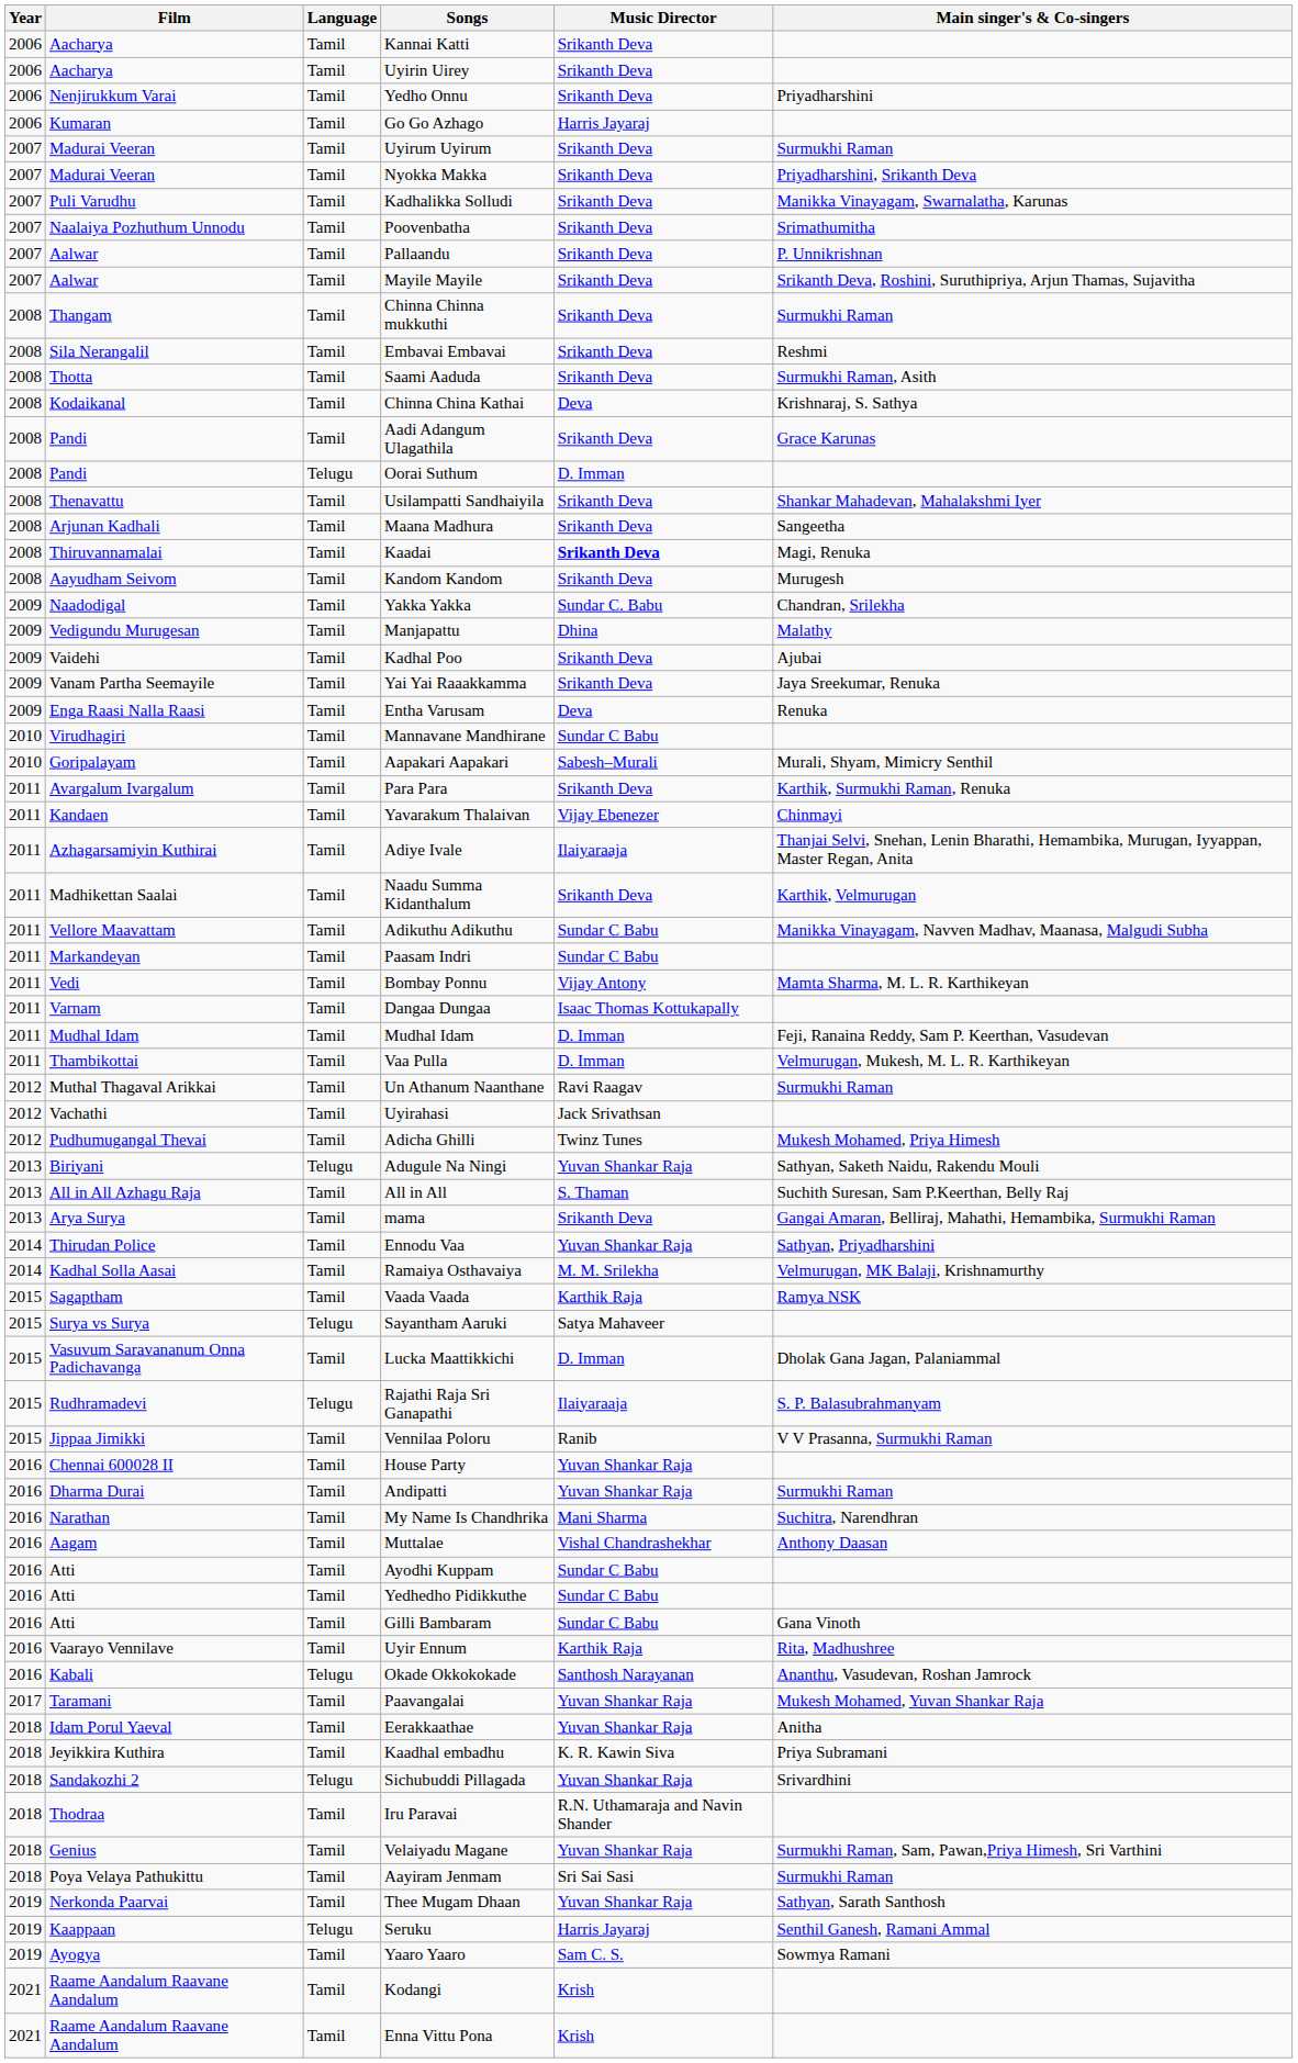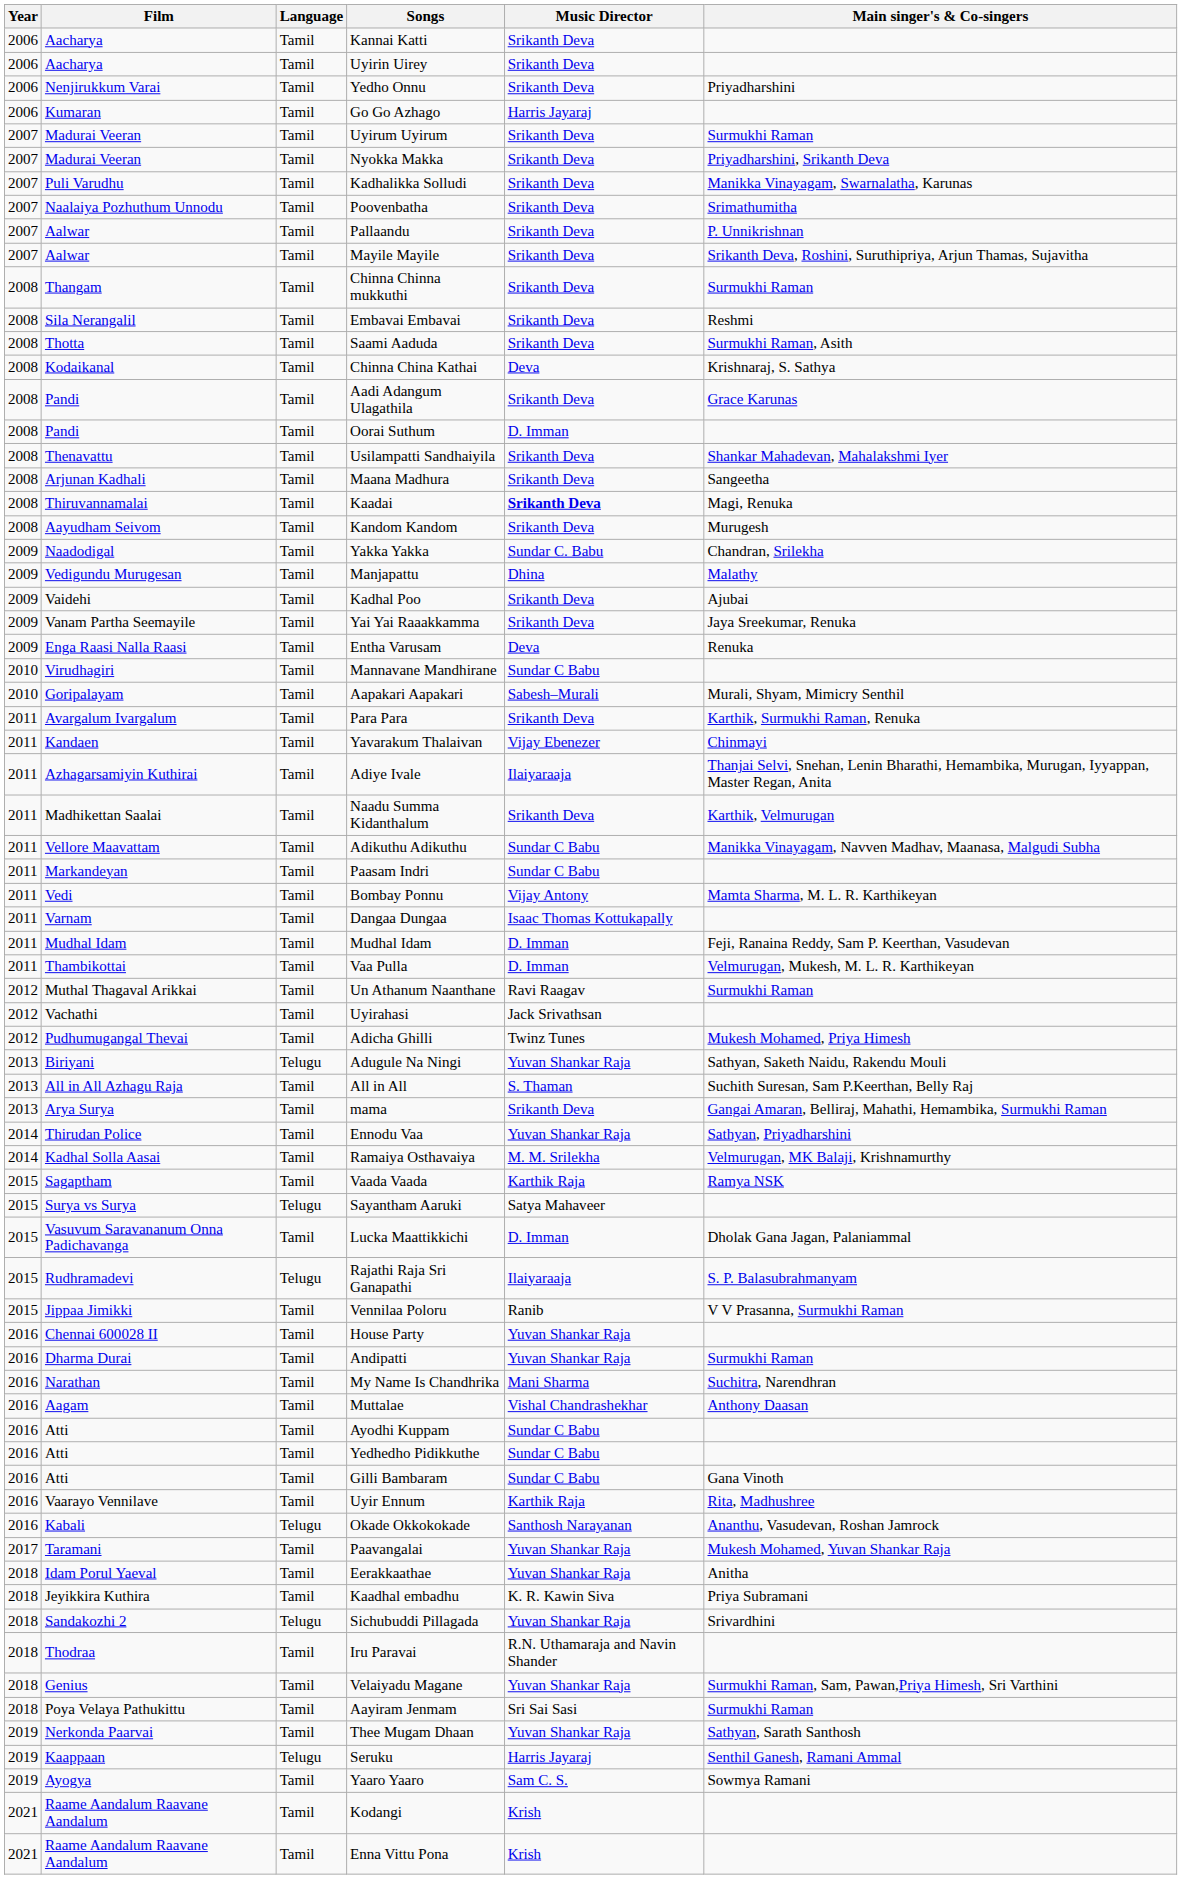 <table class="wikitable">
 <tr>
 <th>Year</th>
 <th>Film</th>
 <th>Language</th>
 <th>Songs</th>
 <th>Music Director</th>
 <th>Main singer's & Co-singers</th>
 </tr>
 <tr>
 <td>2006</td>
 <td><a href='#'>Aacharya</a></td>
 <td>Tamil</td>
 <td>Kannai Katti</td>
 <td><a href='#'>Srikanth Deva</a></td>
 <td></td>
 </tr>
 <tr>
 <td>2006</td>
 <td><a href='#'>Aacharya</a></td>
 <td>Tamil</td>
 <td>Uyirin Uirey</td>
 <td><a href='#'>Srikanth Deva</a></td>
 <td></td>
 </tr>
 <tr>
 <td>2006</td>
 <td><a href='#'>Nenjirukkum Varai</a></td>
 <td>Tamil</td>
 <td>Yedho Onnu</td>
 <td><a href='#'>Srikanth Deva</a></td>
 <td>Priyadharshini</td>
 </tr>
 <tr>
 <td>2006</td>
 <td><a href='#'>Kumaran</a></td>
 <td>Tamil</td>
 <td>Go Go Azhago</td>
 <td><a href='#'>Harris Jayaraj</a></td>
 <td></td>
 </tr>
 <tr>
 <td>2007</td>
 <td><a href='#'>Madurai Veeran</a></td>
 <td>Tamil</td>
 <td>Uyirum Uyirum</td>
 <td><a href='#'>Srikanth Deva</a></td>
 <td><a href='#'>Surmukhi Raman</a></td>
 </tr>
 <tr>
 <td>2007</td>
 <td><a href='#'>Madurai Veeran</a></td>
 <td>Tamil</td>
 <td>Nyokka Makka</td>
 <td><a href='#'>Srikanth Deva</a></td>
 <td><a href='#'>Priyadharshini</a>, <a href='#'>Srikanth Deva</a></td>
 </tr>
 <tr>
 <td>2007</td>
 <td><a href='#'>Puli Varudhu</a></td>
 <td>Tamil</td>
 <td>Kadhalikka Solludi</td>
 <td><a href='#'>Srikanth Deva</a></td>
 <td><a href='#'>Manikka Vinayagam</a>, <a href='#'>Swarnalatha</a>, Karunas</td>
 </tr>
 <tr>
 <td>2007</td>
 <td><a href='#'>Naalaiya Pozhuthum Unnodu</a></td>
 <td>Tamil</td>
 <td>Poovenbatha</td>
 <td><a href='#'>Srikanth Deva</a></td>
 <td><a href='#'>Srimathumitha</a></td>
 </tr>
 <tr>
 <td>2007</td>
 <td><a href='#'>Aalwar</a></td>
 <td>Tamil</td>
 <td>Pallaandu</td>
 <td><a href='#'>Srikanth Deva</a></td>
 <td><a href='#'>P. Unnikrishnan</a></td>
 </tr>
 <tr>
 <td>2007</td>
 <td><a href='#'>Aalwar</a></td>
 <td>Tamil</td>
 <td>Mayile Mayile</td>
 <td><a href='#'>Srikanth Deva</a></td>
 <td><a href='#'>Srikanth Deva</a>, <a href='#'>Roshini</a>, Suruthipriya, Arjun Thamas, Sujavitha</td>
 </tr>
 <tr>
 <td>2008</td>
 <td><a href='#'>Thangam</a></td>
 <td>Tamil</td>
 <td>Chinna Chinna mukkuthi</td>
 <td><a href='#'>Srikanth Deva</a></td>
 <td><a href='#'>Surmukhi Raman</a></td>
 </tr>
 <tr>
 <td>2008</td>
 <td><a href='#'>Sila Nerangalil</a></td>
 <td>Tamil</td>
 <td>Embavai Embavai</td>
 <td><a href='#'>Srikanth Deva</a></td>
 <td>Reshmi</td>
 </tr>
 <tr>
 <td>2008</td>
 <td><a href='#'>Thotta</a></td>
 <td>Tamil</td>
 <td>Saami Aaduda</td>
 <td><a href='#'>Srikanth Deva</a></td>
 <td><a href='#'>Surmukhi Raman</a>, Asith</td>
 </tr>
 <tr>
 <td>2008</td>
 <td><a href='#'>Kodaikanal</a></td>
 <td>Tamil</td>
 <td>Chinna China Kathai</td>
 <td><a href='#'>Deva</a></td>
 <td>Krishnaraj, S. Sathya</td>
 </tr>
 <tr>
 <td>2008</td>
 <td><a href='#'>Pandi</a></td>
 <td>Tamil</td>
 <td>Aadi Adangum Ulagathila</td>
 <td><a href='#'>Srikanth Deva</a></td>
 <td><a href='#'>Grace Karunas</a></td>
 </tr>
 <tr>
 <td>2008</td>
 <td><a href='#'>Pandi</a></td>
-<td>Telugu</td>
+<td>Tamil</td>
 <td>Oorai Suthum</td>
 <td><a href='#'>D. Imman</a></td>
 <td></td>
 </tr>
 <tr>
 <td>2008</td>
 <td><a href='#'>Thenavattu</a></td>
 <td>Tamil</td>
 <td>Usilampatti Sandhaiyila</td>
 <td><a href='#'>Srikanth Deva</a></td>
 <td><a href='#'>Shankar Mahadevan</a>, <a href='#'>Mahalakshmi Iyer</a></td>
 </tr>
 <tr>
 <td>2008</td>
 <td><a href='#'>Arjunan Kadhali</a></td>
 <td>Tamil</td>
 <td>Maana Madhura</td>
 <td><a href='#'>Srikanth Deva</a></td>
 <td>Sangeetha</td>
 </tr>
 <tr>
 <td>2008</td>
 <td><a href='#'>Thiruvannamalai</a></td>
 <td>Tamil</td>
 <td>Kaadai</td>
 <td><strong><a href='#'>Srikanth Deva</a></strong></td>
 <td>Magi, Renuka</td>
 </tr>
 <tr>
 <td>2008</td>
 <td><a href='#'>Aayudham Seivom</a></td>
 <td>Tamil</td>
 <td>Kandom Kandom</td>
 <td><a href='#'>Srikanth Deva</a></td>
 <td>Murugesh</td>
 </tr>
 <tr>
 <td>2009</td>
 <td><a href='#'>Naadodigal</a></td>
 <td>Tamil</td>
 <td>Yakka Yakka</td>
 <td><a href='#'>Sundar C. Babu </a></td>
 <td>Chandran, <a href='#'>Srilekha</a></td>
 </tr>
 <tr>
 <td>2009</td>
 <td><a href='#'>Vedigundu Murugesan</a></td>
 <td>Tamil</td>
 <td>Manjapattu</td>
 <td><a href='#'>Dhina</a></td>
 <td><a href='#'>Malathy</a></td>
 </tr>
 <tr>
 <td>2009</td>
 <td>Vaidehi</td>
 <td>Tamil</td>
 <td>Kadhal Poo</td>
 <td><a href='#'>Srikanth Deva</a></td>
 <td>Ajubai</td>
 </tr>
 <tr>
 <td>2009</td>
 <td>Vanam Partha Seemayile</td>
 <td>Tamil</td>
 <td>Yai Yai Raaakkamma</td>
 <td><a href='#'>Srikanth Deva</a></td>
 <td>Jaya Sreekumar,  Renuka</td>
 </tr>
 <tr>
 <td>2009</td>
 <td><a href='#'>Enga Raasi Nalla Raasi</a></td>
 <td>Tamil</td>
 <td>Entha Varusam</td>
 <td><a href='#'>Deva</a></td>
 <td>Renuka</td>
 </tr>
 <tr>
 <td>2010</td>
 <td><a href='#'>Virudhagiri</a></td>
 <td>Tamil</td>
 <td>Mannavane Mandhirane</td>
 <td><a href='#'>Sundar C Babu</a></td>
 <td></td>
 </tr>
 <tr>
 <td>2010</td>
 <td><a href='#'>Goripalayam</a></td>
 <td>Tamil</td>
 <td>Aapakari Aapakari</td>
 <td><a href='#'>Sabesh–Murali</a></td>
 <td>Murali, Shyam, Mimicry Senthil</td>
 </tr>
 <tr>
 <td>2011</td>
 <td><a href='#'>Avargalum Ivargalum</a></td>
 <td>Tamil</td>
 <td>Para Para</td>
 <td><a href='#'>Srikanth Deva</a></td>
 <td><a href='#'>Karthik</a>, <a href='#'>Surmukhi Raman</a>, Renuka</td>
 </tr>
 <tr>
 <td>2011</td>
 <td><a href='#'>Kandaen</a></td>
 <td>Tamil</td>
 <td>Yavarakum Thalaivan</td>
 <td><a href='#'>Vijay Ebenezer</a></td>
 <td><a href='#'>Chinmayi</a></td>
 </tr>
 <tr>
 <td>2011</td>
 <td><a href='#'>Azhagarsamiyin Kuthirai</a></td>
 <td>Tamil</td>
 <td>Adiye Ivale</td>
 <td><a href='#'>Ilaiyaraaja</a></td>
 <td><a href='#'>Thanjai Selvi</a>, Snehan, Lenin Bharathi, Hemambika, Murugan, Iyyappan, Master Regan,  Anita</td>
 </tr>
 <tr>
 <td>2011</td>
 <td>Madhikettan Saalai</td>
 <td>Tamil</td>
 <td>Naadu Summa Kidanthalum</td>
 <td><a href='#'>Srikanth Deva</a></td>
 <td><a href='#'>Karthik</a>, <a href='#'>Velmurugan</a></td>
 </tr>
 <tr>
 <td>2011</td>
 <td><a href='#'>Vellore Maavattam</a></td>
 <td>Tamil</td>
 <td>Adikuthu Adikuthu</td>
 <td><a href='#'>Sundar C Babu</a></td>
 <td><a href='#'>Manikka Vinayagam</a>, Navven Madhav, Maanasa, <a href='#'>Malgudi Subha</a></td>
 </tr>
 <tr>
 <td>2011</td>
 <td><a href='#'>Markandeyan</a></td>
 <td>Tamil</td>
 <td>Paasam Indri</td>
 <td><a href='#'>Sundar C Babu</a></td>
 <td></td>
 </tr>
 <tr>
 <td>2011</td>
 <td><a href='#'>Vedi</a></td>
 <td>Tamil</td>
 <td>Bombay Ponnu</td>
 <td><a href='#'>Vijay Antony</a></td>
 <td><a href='#'>Mamta Sharma</a>, M. L. R. Karthikeyan</td>
 </tr>
 <tr>
 <td>2011</td>
 <td><a href='#'>Varnam</a></td>
 <td>Tamil</td>
 <td>Dangaa Dungaa</td>
 <td><a href='#'>Isaac Thomas Kottukapally</a></td>
 <td></td>
 </tr>
 <tr>
 <td>2011</td>
 <td><a href='#'>Mudhal Idam</a></td>
 <td>Tamil</td>
 <td>Mudhal Idam</td>
 <td><a href='#'>D. Imman</a></td>
 <td>Feji, Ranaina Reddy, Sam P. Keerthan, Vasudevan</td>
 </tr>
 <tr>
 <td>2011</td>
 <td><a href='#'>Thambikottai</a></td>
 <td>Tamil</td>
 <td>Vaa Pulla</td>
 <td><a href='#'>D. Imman</a></td>
 <td><a href='#'>Velmurugan</a>, Mukesh, M. L. R. Karthikeyan</td>
 </tr>
 <tr>
 <td>2012</td>
 <td>Muthal Thagaval Arikkai</td>
 <td>Tamil</td>
 <td>Un Athanum Naanthane</td>
 <td>Ravi Raagav</td>
 <td><a href='#'>Surmukhi Raman</a></td>
 </tr>
 <tr>
 <td>2012</td>
 <td>Vachathi</td>
 <td>Tamil</td>
 <td>Uyirahasi</td>
 <td>Jack Srivathsan</td>
 <td></td>
 </tr>
 <tr>
 <td>2012</td>
 <td><a href='#'>Pudhumugangal Thevai</a></td>
 <td>Tamil</td>
 <td>Adicha Ghilli</td>
 <td>Twinz Tunes</td>
 <td><a href='#'>Mukesh Mohamed</a>, <a href='#'>Priya Himesh</a></td>
 </tr>
 <tr>
 <td>2013</td>
 <td><a href='#'>Biriyani</a></td>
 <td>Telugu</td>
 <td>Adugule Na Ningi</td>
 <td><a href='#'>Yuvan Shankar Raja</a></td>
 <td>Sathyan, Saketh Naidu, Rakendu Mouli</td>
 </tr>
 <tr>
 <td>2013</td>
 <td><a href='#'>All in All Azhagu Raja</a></td>
 <td>Tamil</td>
 <td>All in All</td>
 <td><a href='#'>S. Thaman</a></td>
 <td>Suchith Suresan, Sam P.Keerthan, Belly Raj</td>
 </tr>
 <tr>
 <td>2013</td>
 <td><a href='#'>Arya Surya</a></td>
 <td>Tamil</td>
 <td>mama</td>
 <td><a href='#'>Srikanth Deva</a></td>
 <td><a href='#'>Gangai Amaran</a>, Belliraj, Mahathi, Hemambika, <a href='#'>Surmukhi Raman</a></td>
 </tr>
 <tr>
 <td>2014</td>
 <td><a href='#'>Thirudan Police</a></td>
 <td>Tamil</td>
 <td>Ennodu Vaa</td>
 <td><a href='#'>Yuvan Shankar Raja</a></td>
 <td><a href='#'>Sathyan</a>, <a href='#'>Priyadharshini</a></td>
 </tr>
 <tr>
 <td>2014</td>
 <td><a href='#'>Kadhal Solla Aasai</a></td>
 <td>Tamil</td>
 <td>Ramaiya Osthavaiya</td>
 <td><a href='#'>M. M. Srilekha</a></td>
 <td><a href='#'>Velmurugan</a>, <a href='#'>MK Balaji</a>, Krishnamurthy</td>
 </tr>
 <tr>
 <td>2015</td>
 <td><a href='#'>Sagaptham</a></td>
 <td>Tamil</td>
 <td>Vaada Vaada</td>
 <td><a href='#'>Karthik Raja</a></td>
 <td><a href='#'>Ramya NSK</a></td>
 </tr>
 <tr>
 <td>2015</td>
 <td><a href='#'>Surya vs Surya</a></td>
 <td>Telugu</td>
 <td>Sayantham Aaruki</td>
 <td>Satya Mahaveer</td>
 <td></td>
 </tr>
 <tr>
 <td>2015</td>
 <td><a href='#'>Vasuvum Saravananum Onna Padichavanga</a></td>
 <td>Tamil</td>
 <td>Lucka Maattikkichi</td>
 <td><a href='#'>D. Imman</a></td>
 <td>Dholak Gana Jagan, Palaniammal</td>
 </tr>
 <tr>
 <td>2015</td>
 <td><a href='#'>Rudhramadevi</a></td>
 <td>Telugu</td>
 <td>Rajathi Raja Sri Ganapathi</td>
 <td><a href='#'>Ilaiyaraaja</a></td>
 <td><a href='#'>S. P. Balasubrahmanyam</a></td>
 </tr>
 <tr>
 <td>2015</td>
 <td><a href='#'>Jippaa Jimikki</a></td>
 <td>Tamil</td>
 <td>Vennilaa Poloru</td>
 <td>Ranib</td>
 <td>V V Prasanna, <a href='#'>Surmukhi Raman</a></td>
 </tr>
 <tr>
 <td>2016</td>
 <td><a href='#'>Chennai 600028 II</a></td>
 <td>Tamil</td>
 <td>House Party</td>
 <td><a href='#'>Yuvan Shankar Raja</a></td>
 <td></td>
 </tr>
 <tr>
 <td>2016</td>
 <td><a href='#'>Dharma Durai</a></td>
 <td>Tamil</td>
 <td>Andipatti</td>
 <td><a href='#'>Yuvan Shankar Raja</a></td>
 <td><a href='#'>Surmukhi Raman</a></td>
 </tr>
 <tr>
 <td>2016</td>
 <td><a href='#'>Narathan</a></td>
 <td>Tamil</td>
 <td>My Name Is Chandhrika</td>
 <td><a href='#'>Mani Sharma</a></td>
 <td><a href='#'>Suchitra</a>, Narendhran</td>
 </tr>
 <tr>
 <td>2016</td>
 <td><a href='#'>Aagam</a></td>
 <td>Tamil</td>
 <td>Muttalae</td>
 <td><a href='#'>Vishal Chandrashekhar</a></td>
 <td><a href='#'>Anthony Daasan</a></td>
 </tr>
 <tr>
 <td>2016</td>
 <td>Atti</td>
 <td>Tamil</td>
 <td>Ayodhi Kuppam</td>
 <td><a href='#'>Sundar C Babu</a></td>
 <td></td>
 </tr>
 <tr>
 <td>2016</td>
 <td>Atti</td>
 <td>Tamil</td>
 <td>Yedhedho Pidikkuthe</td>
 <td><a href='#'>Sundar C Babu</a></td>
 <td></td>
 </tr>
 <tr>
 <td>2016</td>
 <td>Atti</td>
 <td>Tamil</td>
 <td>Gilli Bambaram</td>
 <td><a href='#'>Sundar C Babu</a></td>
 <td>Gana Vinoth</td>
 </tr>
 <tr>
 <td>2016</td>
 <td>Vaarayo Vennilave</td>
 <td>Tamil</td>
 <td>Uyir Ennum</td>
 <td><a href='#'>Karthik Raja</a></td>
 <td><a href='#'>Rita</a>, <a href='#'>Madhushree</a></td>
 </tr>
 <tr>
 <td>2016</td>
 <td><a href='#'>Kabali</a></td>
 <td>Telugu</td>
 <td>Okade Okkokokade</td>
 <td><a href='#'>Santhosh Narayanan</a></td>
 <td><a href='#'>Ananthu</a>, Vasudevan, Roshan Jamrock</td>
 </tr>
 <tr>
 <td>2017</td>
 <td><a href='#'>Taramani</a></td>
 <td>Tamil</td>
 <td>Paavangalai</td>
 <td><a href='#'>Yuvan Shankar Raja</a></td>
 <td><a href='#'>Mukesh Mohamed</a>, <a href='#'>Yuvan Shankar Raja</a></td>
 </tr>
 <tr>
 <td>2018</td>
 <td><a href='#'>Idam Porul Yaeval</a></td>
 <td>Tamil</td>
 <td>Eerakkaathae</td>
 <td><a href='#'>Yuvan Shankar Raja</a></td>
 <td>Anitha</td>
 </tr>
 <tr>
 <td>2018</td>
 <td>Jeyikkira Kuthira</td>
 <td>Tamil</td>
 <td>Kaadhal embadhu</td>
 <td>K. R. Kawin Siva</td>
 <td>Priya Subramani</td>
 </tr>
 <tr>
 <td>2018</td>
 <td><a href='#'>Sandakozhi 2</a></td>
 <td>Telugu</td>
 <td>Sichubuddi Pillagada</td>
 <td><a href='#'>Yuvan Shankar Raja</a></td>
 <td>Srivardhini</td>
 </tr>
 <tr>
 <td>2018</td>
 <td><a href='#'>Thodraa</a></td>
 <td>Tamil</td>
 <td>Iru Paravai</td>
 <td>R.N. Uthamaraja and Navin Shander</td>
 <td></td>
 </tr>
 <tr>
 <td>2018</td>
 <td><a href='#'>Genius</a></td>
 <td>Tamil</td>
 <td>Velaiyadu Magane</td>
 <td><a href='#'>Yuvan Shankar Raja</a></td>
 <td><a href='#'>Surmukhi Raman</a>, Sam, Pawan,<a href='#'>Priya Himesh</a>, Sri Varthini</td>
 </tr>
 <tr>
 <td>2018</td>
 <td>Poya Velaya Pathukittu</td>
 <td>Tamil</td>
 <td>Aayiram Jenmam</td>
 <td>Sri Sai Sasi</td>
 <td><a href='#'>Surmukhi Raman</a></td>
 </tr>
 <tr>
 <td>2019</td>
 <td><a href='#'>Nerkonda Paarvai</a></td>
 <td>Tamil</td>
 <td>Thee Mugam Dhaan</td>
 <td><a href='#'>Yuvan Shankar Raja</a></td>
 <td><a href='#'>Sathyan</a>, Sarath Santhosh</td>
 </tr>
 <tr>
 <td>2019</td>
 <td><a href='#'>Kaappaan</a></td>
 <td>Telugu</td>
 <td>Seruku</td>
 <td><a href='#'>Harris Jayaraj</a></td>
 <td><a href='#'>Senthil Ganesh</a>, <a href='#'>Ramani Ammal</a></td>
 </tr>
 <tr>
 <td>2019</td>
 <td><a href='#'>Ayogya</a></td>
 <td>Tamil</td>
 <td>Yaaro Yaaro</td>
 <td><a href='#'>Sam C. S.</a></td>
 <td>Sowmya Ramani</td>
 </tr>
 <tr>
 <td>2021</td>
 <td><a href='#'>Raame Aandalum Raavane Aandalum</a></td>
 <td>Tamil</td>
 <td>Kodangi</td>
 <td><a href='#'>Krish</a></td>
 <td></td>
 </tr>
 <tr>
 <td>2021</td>
 <td><a href='#'>Raame Aandalum Raavane Aandalum</a></td>
 <td>Tamil</td>
 <td>Enna Vittu Pona</td>
 <td><a href='#'>Krish</a></td>
 <td></td>
 </tr>
 </table>
